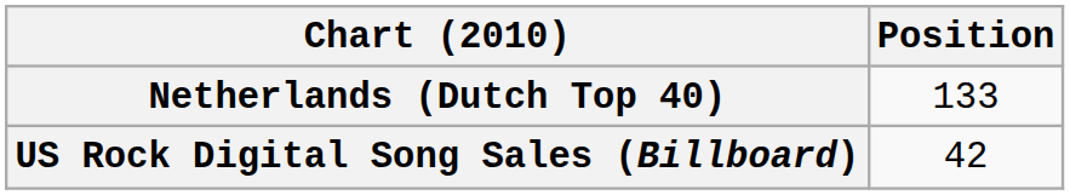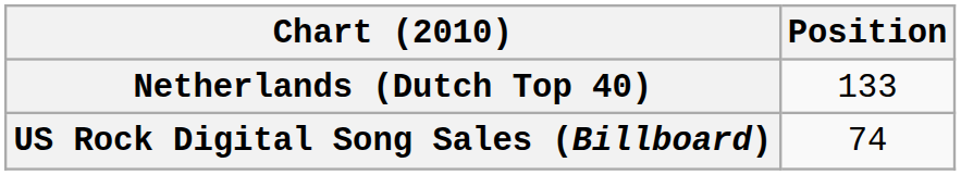 <table class="wikitable sortable plainrowheaders" style="text-align:center">
 <tr>
 <th scope="col">Chart (2010)</th>
 <th scope="col">Position</th>
 </tr>
 <tr>
 <th scope="row">Netherlands (Dutch Top 40)</th>
 <td>133</td>
 </tr>
 <tr>
 <th scope="row">US Rock Digital Song Sales (<em>Billboard</em>)</th>
-<td>42</td>
+<td>74</td>
 </tr>
 </table>
